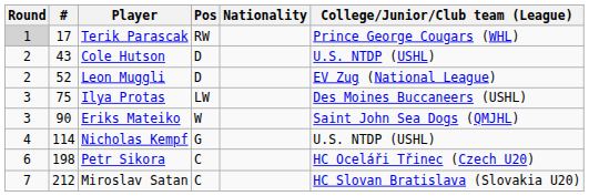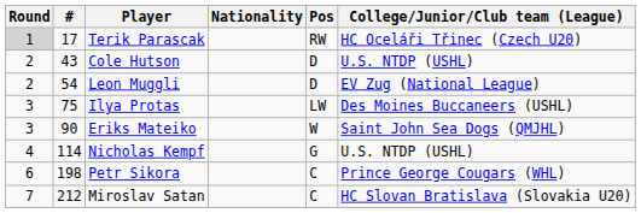 <table class="wikitable">
 <tr>
 <th>Round</th>
 <th>#</th>
 <th>Player</th>
+<th>Nationality</th>
 <th>Pos</th>
-<th>Nationality</th>
 <th>College/Junior/Club team (League)</th>
 </tr>
 <tr>
 <td style="background: lightgrey; text-align:center;">1</td>
 <td style="text-align:center;">17</td>
 <td><a href='#'>Terik Parascak</a></td>
+<td></td>
 <td>RW</td>
-<td></td>
-<td><a href='#'>Prince George Cougars</a> (<a href='#'>WHL</a>)</td>
+<td><a href='#'>HC Oceláři Třinec</a> (<a href='#'>Czech U20</a>)</td>
 </tr>
 <tr>
 <td style="text-align:center;">2</td>
 <td style="text-align:center;">43</td>
 <td><a href='#'>Cole Hutson</a></td>
+<td></td>
 <td>D</td>
-<td></td>
 <td><a href='#'>U.S. NTDP</a> (<a href='#'>USHL</a>)</td>
 </tr>
 <tr>
 <td style="text-align:center;">2</td>
-<td style="text-align:center;">52</td>
+<td style="text-align:center;">54</td>
 <td><a href='#'>Leon Muggli</a></td>
+<td></td>
 <td>D</td>
-<td></td>
 <td><a href='#'>EV Zug</a> (<a href='#'>National League</a>)</td>
 </tr>
 <tr>
 <td style="text-align:center;">3</td>
 <td style="text-align:center;">75</td>
 <td><a href='#'>Ilya Protas</a></td>
+<td></td>
 <td>LW</td>
-<td></td>
 <td><a href='#'>Des Moines Buccaneers</a> (USHL)</td>
 </tr>
 <tr>
 <td style="text-align:center;">3</td>
 <td style="text-align:center;">90</td>
 <td><a href='#'>Eriks Mateiko</a></td>
+<td></td>
 <td>W</td>
-<td></td>
 <td><a href='#'>Saint John Sea Dogs</a> (<a href='#'>QMJHL</a>)</td>
 </tr>
 <tr>
 <td style="text-align:center;">4</td>
 <td style="text-align:center;">114</td>
 <td><a href='#'>Nicholas Kempf</a></td>
+<td></td>
 <td>G</td>
-<td></td>
 <td>U.S. NTDP (USHL)</td>
 </tr>
 <tr>
 <td style="text-align:center;">6</td>
 <td style="text-align:center;">198</td>
 <td><a href='#'>Petr Sikora</a></td>
+<td></td>
 <td>C</td>
-<td></td>
-<td><a href='#'>HC Oceláři Třinec</a> (<a href='#'>Czech U20</a>)</td>
+<td><a href='#'>Prince George Cougars</a> (<a href='#'>WHL</a>)</td>
 </tr>
 <tr>
 <td style="text-align:center;">7</td>
 <td style="text-align:center;">212</td>
 <td>Miroslav Satan</td>
+<td></td>
 <td>C</td>
-<td></td>
 <td><a href='#'>HC Slovan Bratislava</a> (Slovakia U20)</td>
 </tr>
 </table>
